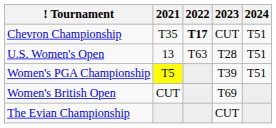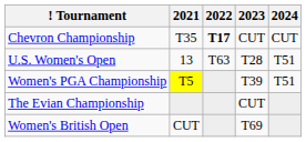 <table class="wikitable" style="font-size:95%;text-align:center;">
 <tr>
 <th>! Tournament</th>
 <th>2021</th>
 <th>2022</th>
 <th>2023</th>
 <th>2024</th>
 </tr>
 <tr>
 <td align=left><a href='#'>Chevron Championship</a></td>
 <td>T35</td>
 <td><strong>T17</strong></td>
 <td>CUT</td>
-<td>T51</td>
+<td>CUT</td>
 </tr>
 <tr>
 <td align=left><a href='#'>U.S. Women's Open</a></td>
 <td>13</td>
 <td>T63</td>
 <td>T28</td>
 <td>T51</td>
 </tr>
 <tr>
 <td align=left><a href='#'>Women's PGA Championship</a></td>
 <td style="background:yellow;">T5</td>
 <td style="background:#eeeeee;"></td>
 <td>T39</td>
 <td>T51</td>
 </tr>
 <tr>
+<td align=left><a href='#'>The Evian Championship</a></td>
+<td style="background:#eeeeee;"></td>
+<td style="background:#eeeeee;"></td>
+<td>CUT</td>
+<td style="background:#eeeeee;"></td>
+</tr>
+<tr>
 <td align=left><a href='#'>Women's British Open</a></td>
 <td>CUT</td>
 <td style="background:#eeeeee;"></td>
 <td>T69</td>
 <td style="background:#eeeeee;"></td>
 </tr>
-<tr>
-<td align=left><a href='#'>The Evian Championship</a></td>
-<td style="background:#eeeeee;"></td>
-<td style="background:#eeeeee;"></td>
-<td>CUT</td>
-<td style="background:#eeeeee;"></td>
-</tr>
 </table>
